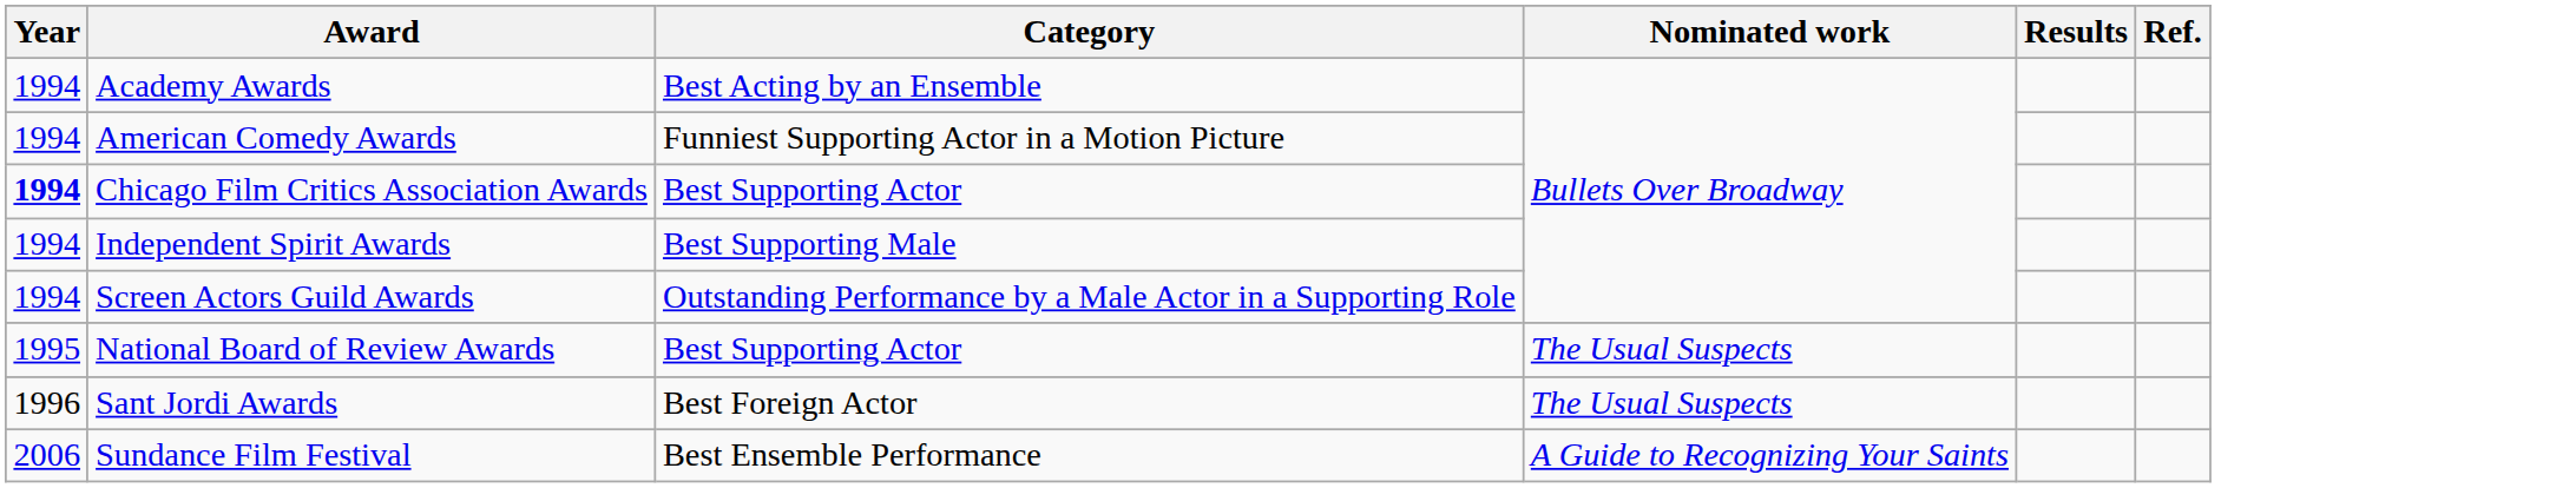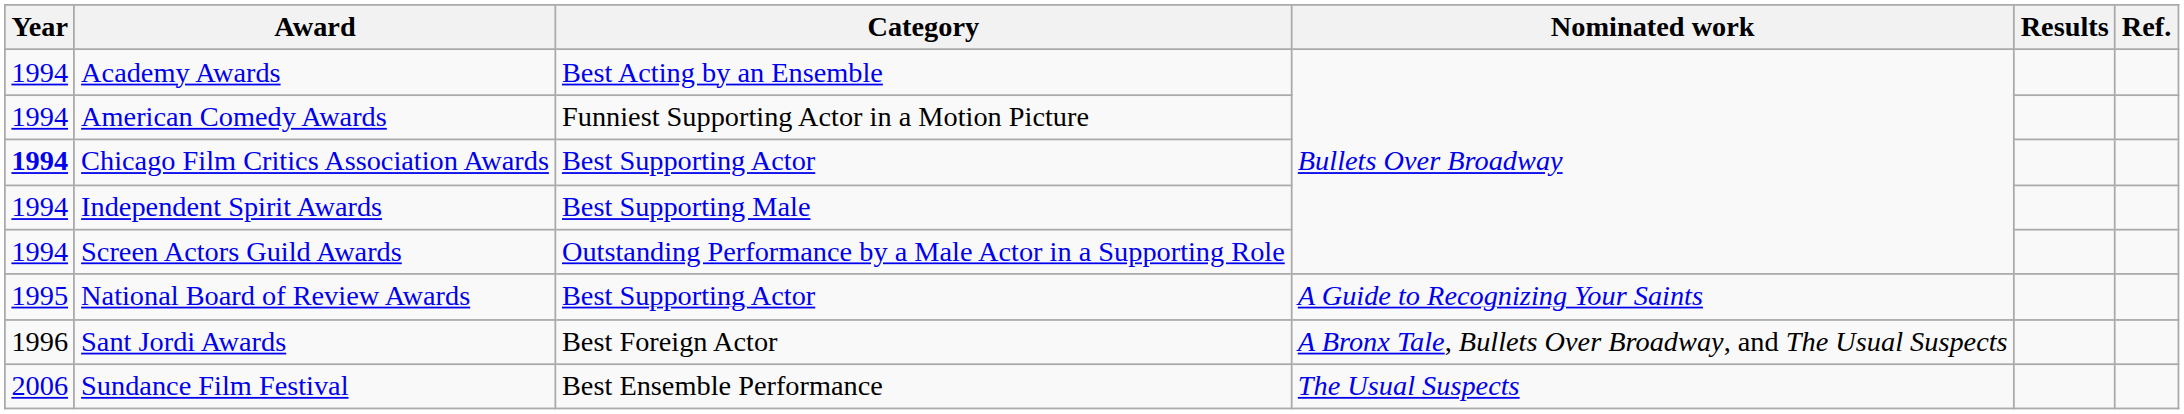 <table class="wikitable sortable">
 <tr>
 <th>Year</th>
 <th>Award</th>
 <th>Category</th>
 <th>Nominated work</th>
 <th>Results</th>
 <th>Ref.</th>
 </tr>
 <tr>
 <td><a href='#'>1994</a></td>
 <td><a href='#'>Academy Awards</a></td>
 <td><a href='#'>Best Acting by an Ensemble</a></td>
 <td rowspan="5"><em><a href='#'>Bullets Over Broadway</a></em></td>
 <td></td>
 <td align="center"></td>
 </tr>
 <tr>
 <td><a href='#'>1994</a></td>
 <td><a href='#'>American Comedy Awards</a></td>
 <td>Funniest Supporting Actor in a Motion Picture</td>
 <td></td>
 <td align="center"></td>
 </tr>
 <tr>
 <td><strong><a href='#'>1994</a></strong></td>
 <td><a href='#'>Chicago Film Critics Association Awards</a></td>
 <td><a href='#'>Best Supporting Actor</a></td>
 <td></td>
 <td align="center"></td>
 </tr>
 <tr>
 <td><a href='#'>1994</a></td>
 <td><a href='#'>Independent Spirit Awards</a></td>
 <td><a href='#'>Best Supporting Male</a></td>
 <td></td>
 <td align="center"></td>
 </tr>
 <tr>
 <td><a href='#'>1994</a></td>
 <td><a href='#'>Screen Actors Guild Awards</a></td>
 <td><a href='#'>Outstanding Performance by a Male Actor in a Supporting Role</a></td>
 <td></td>
 <td align="center"></td>
 </tr>
 <tr>
 <td><a href='#'>1995</a></td>
 <td><a href='#'>National Board of Review Awards</a></td>
 <td><a href='#'>Best Supporting Actor</a></td>
-<td><em><a href='#'>The Usual Suspects</a></em></td>
+<td><em><a href='#'>A Guide to Recognizing Your Saints</a></em></td>
 <td></td>
 <td align="center"></td>
 </tr>
 <tr>
 <td>1996</td>
 <td><a href='#'>Sant Jordi Awards</a></td>
 <td>Best Foreign Actor</td>
-<td><em><a href='#'>The Usual Suspects</a></em></td>
+<td><em><a href='#'>A Bronx Tale</a></em>, <em>Bullets Over Broadway</em>, and <em>The Usual Suspects</em></td>
 <td></td>
 <td align="center"></td>
 </tr>
 <tr>
 <td><a href='#'>2006</a></td>
 <td><a href='#'>Sundance Film Festival</a></td>
 <td>Best Ensemble Performance</td>
-<td><em><a href='#'>A Guide to Recognizing Your Saints</a></em></td>
+<td><em><a href='#'>The Usual Suspects</a></em></td>
 <td></td>
 <td align="center"></td>
 </tr>
 </table>
